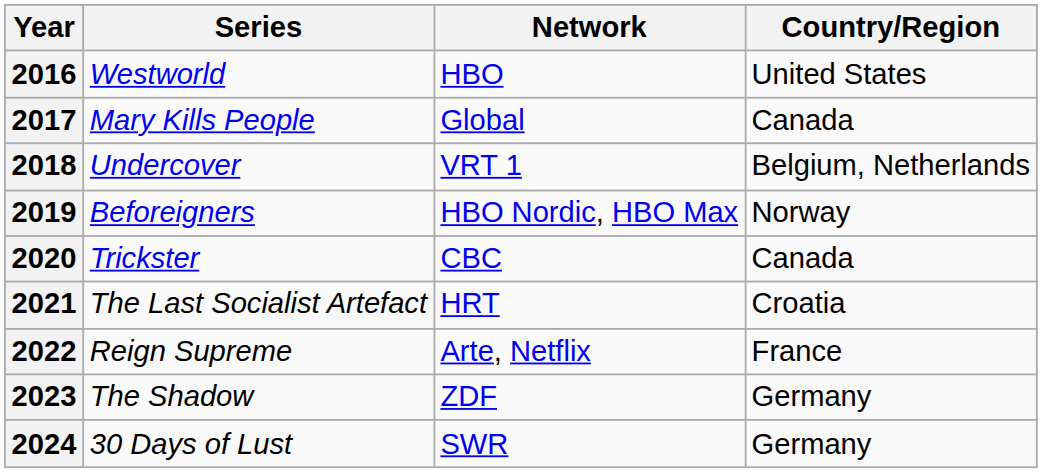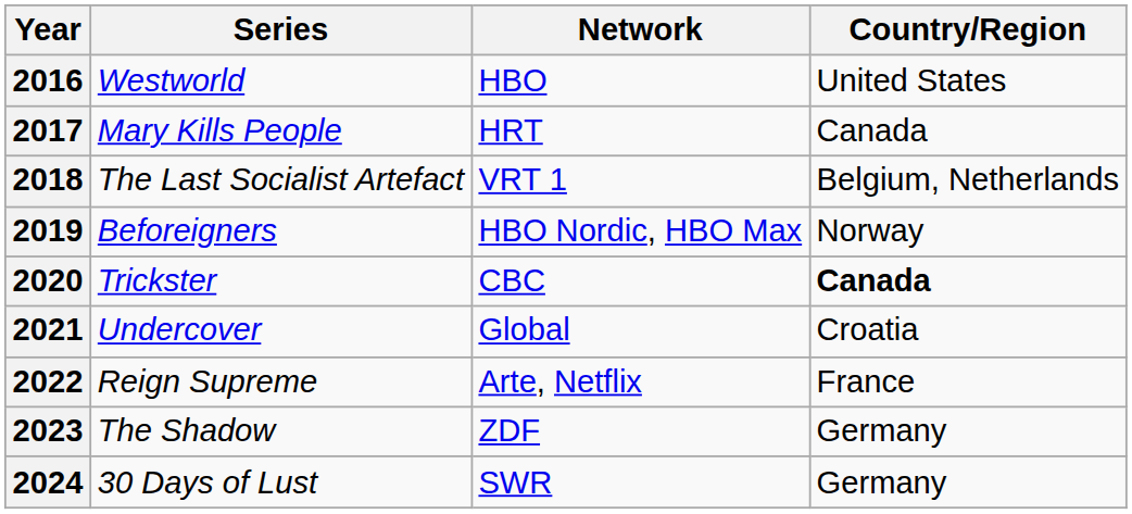 <table class="wikitable plainrowheaders">
 <tr>
 <th>Year</th>
 <th>Series</th>
 <th>Network</th>
 <th>Country/Region</th>
 </tr>
 <tr>
 <th scope="row">2016</th>
 <td><em><a href='#'>Westworld</a></em></td>
 <td><a href='#'>HBO</a></td>
 <td>United States</td>
 </tr>
 <tr>
 <th scope="row">2017</th>
 <td><em><a href='#'>Mary Kills People</a></em></td>
-<td><a href='#'>Global</a></td>
+<td><a href='#'>HRT</a></td>
 <td>Canada</td>
 </tr>
 <tr>
 <th scope="row">2018</th>
-<td><em><a href='#'>Undercover</a></em></td>
+<td><em>The Last Socialist Artefact</em></td>
 <td><a href='#'>VRT 1</a></td>
 <td>Belgium, Netherlands</td>
 </tr>
 <tr>
 <th scope="row">2019</th>
 <td><em><a href='#'>Beforeigners</a></em></td>
 <td><a href='#'>HBO Nordic</a>, <a href='#'>HBO Max</a></td>
 <td>Norway</td>
 </tr>
 <tr>
 <th scope="row">2020</th>
 <td><em><a href='#'>Trickster</a></em></td>
 <td><a href='#'>CBC</a></td>
-<td>Canada</td>
+<td><strong>Canada</strong></td>
 </tr>
 <tr>
 <th scope="row">2021</th>
-<td><em>The Last Socialist Artefact</em></td>
-<td><a href='#'>HRT</a></td>
+<td><em><a href='#'>Undercover</a></em></td>
+<td><a href='#'>Global</a></td>
 <td>Croatia</td>
 </tr>
 <tr>
 <th scope="row">2022</th>
 <td><em>Reign Supreme</em></td>
 <td><a href='#'>Arte</a>, <a href='#'>Netflix</a></td>
 <td>France</td>
 </tr>
 <tr>
 <th scope="row">2023</th>
 <td><em>The Shadow</em></td>
 <td><a href='#'>ZDF</a></td>
 <td>Germany</td>
 </tr>
 <tr>
 <th scope="row">2024</th>
 <td><em>30 Days of Lust</em></td>
 <td><a href='#'>SWR</a></td>
 <td>Germany</td>
 </tr>
 </table>
